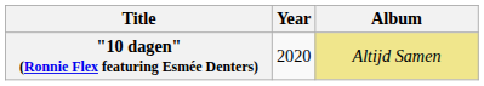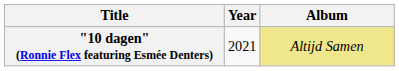 <table class="wikitable plainrowheaders" style="text-align:center;">
 <tr>
 <th scope="col" style="width:15em;">Title</th>
 <th scope="col" style="width:1em;">Year</th>
 <th scope="col" style="width:9em;">Album</th>
 </tr>
 <tr>
 <th scope="row">"10 dagen"<br><small>(<a href='#'>Ronnie Flex</a> featuring Esmée Denters)</small></th>
-<td>2020</td>
+<td>2021</td>
 <td style="background: khaki;"><em>Altijd Samen</em></td>
 </tr>
 </table>
